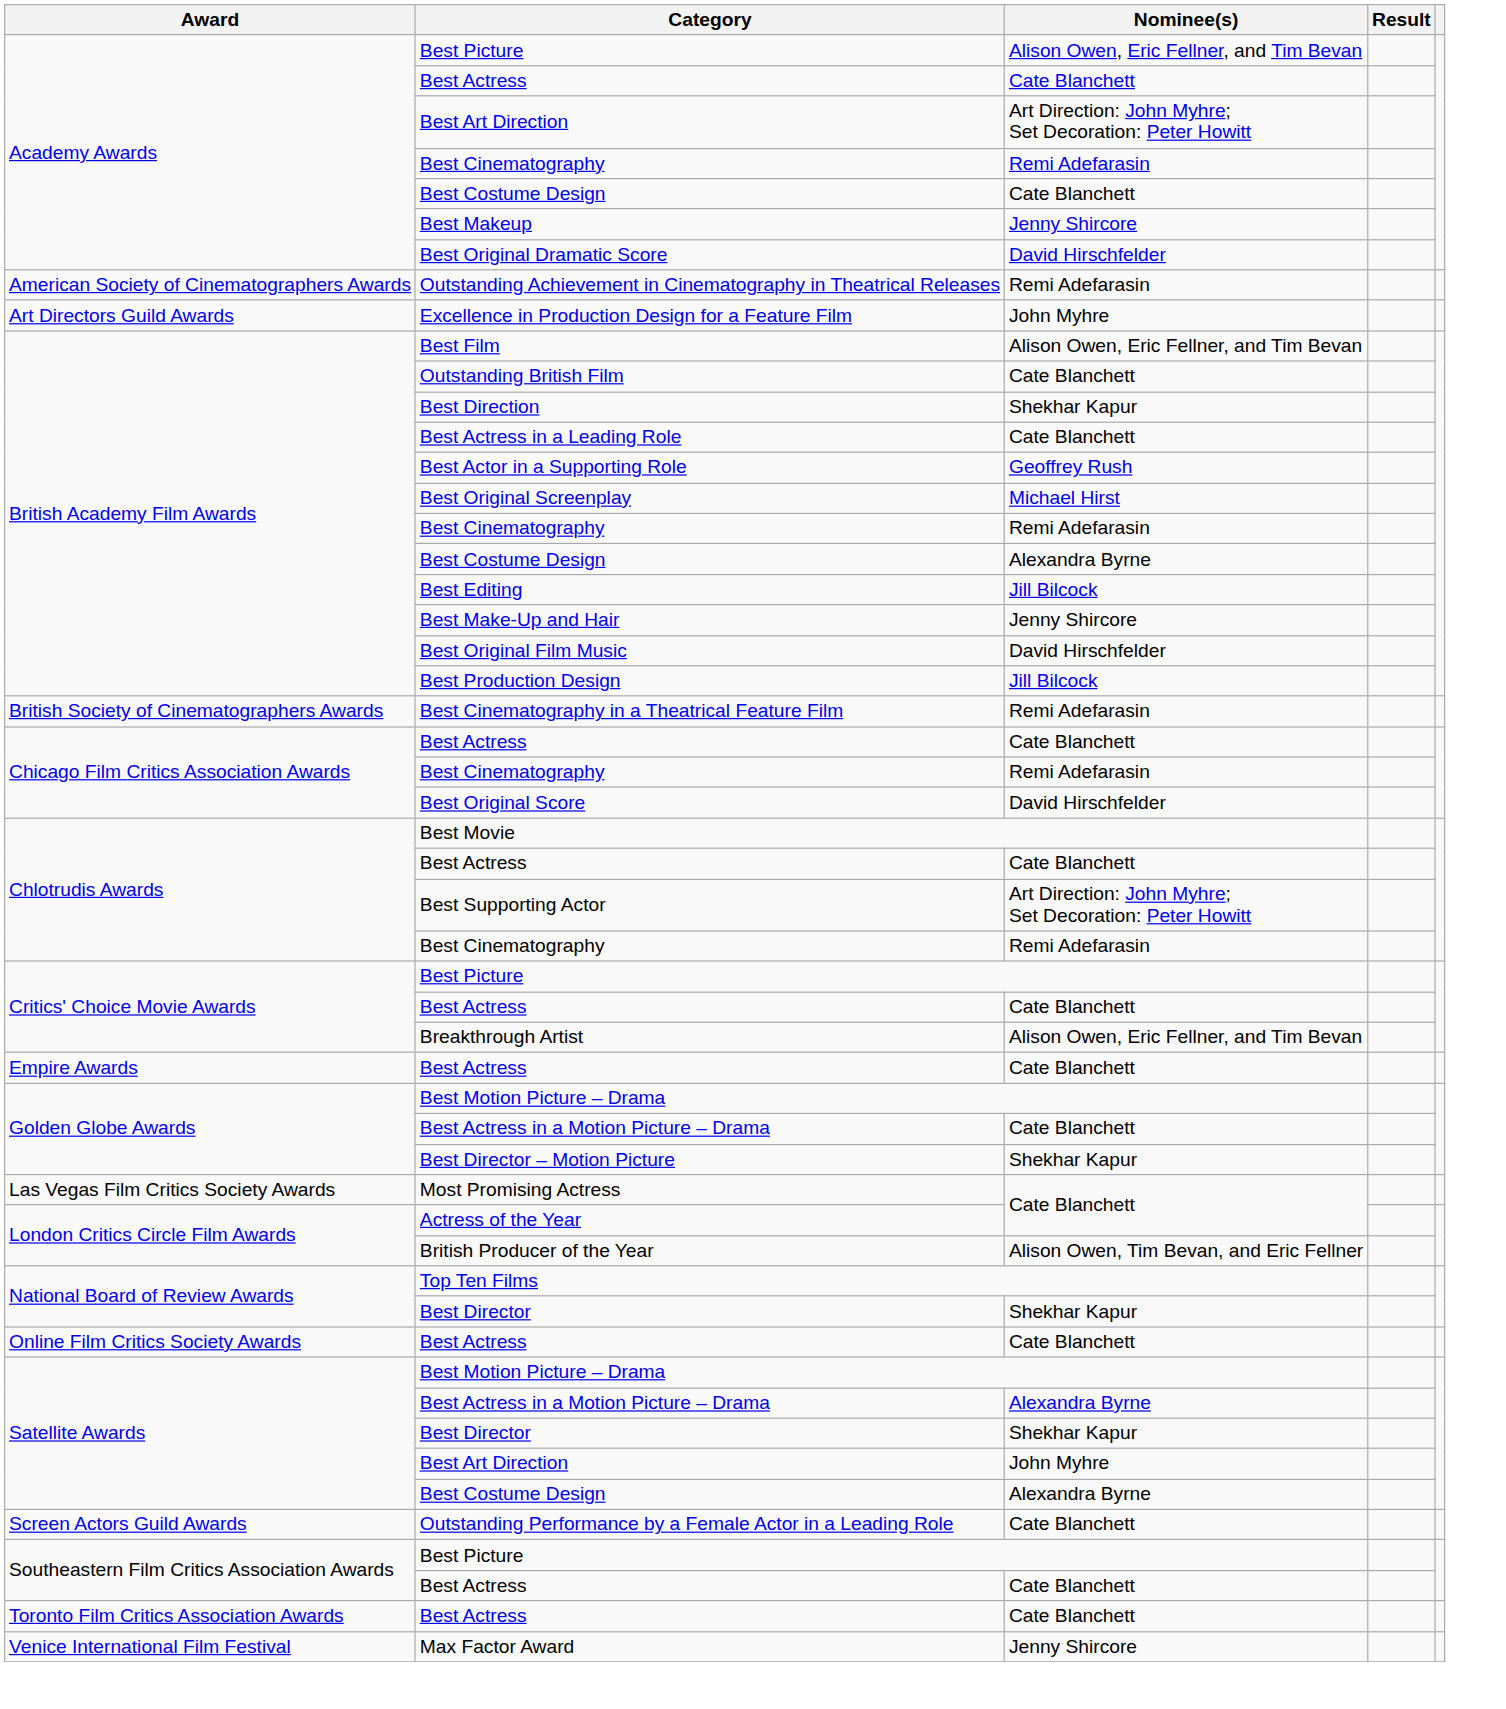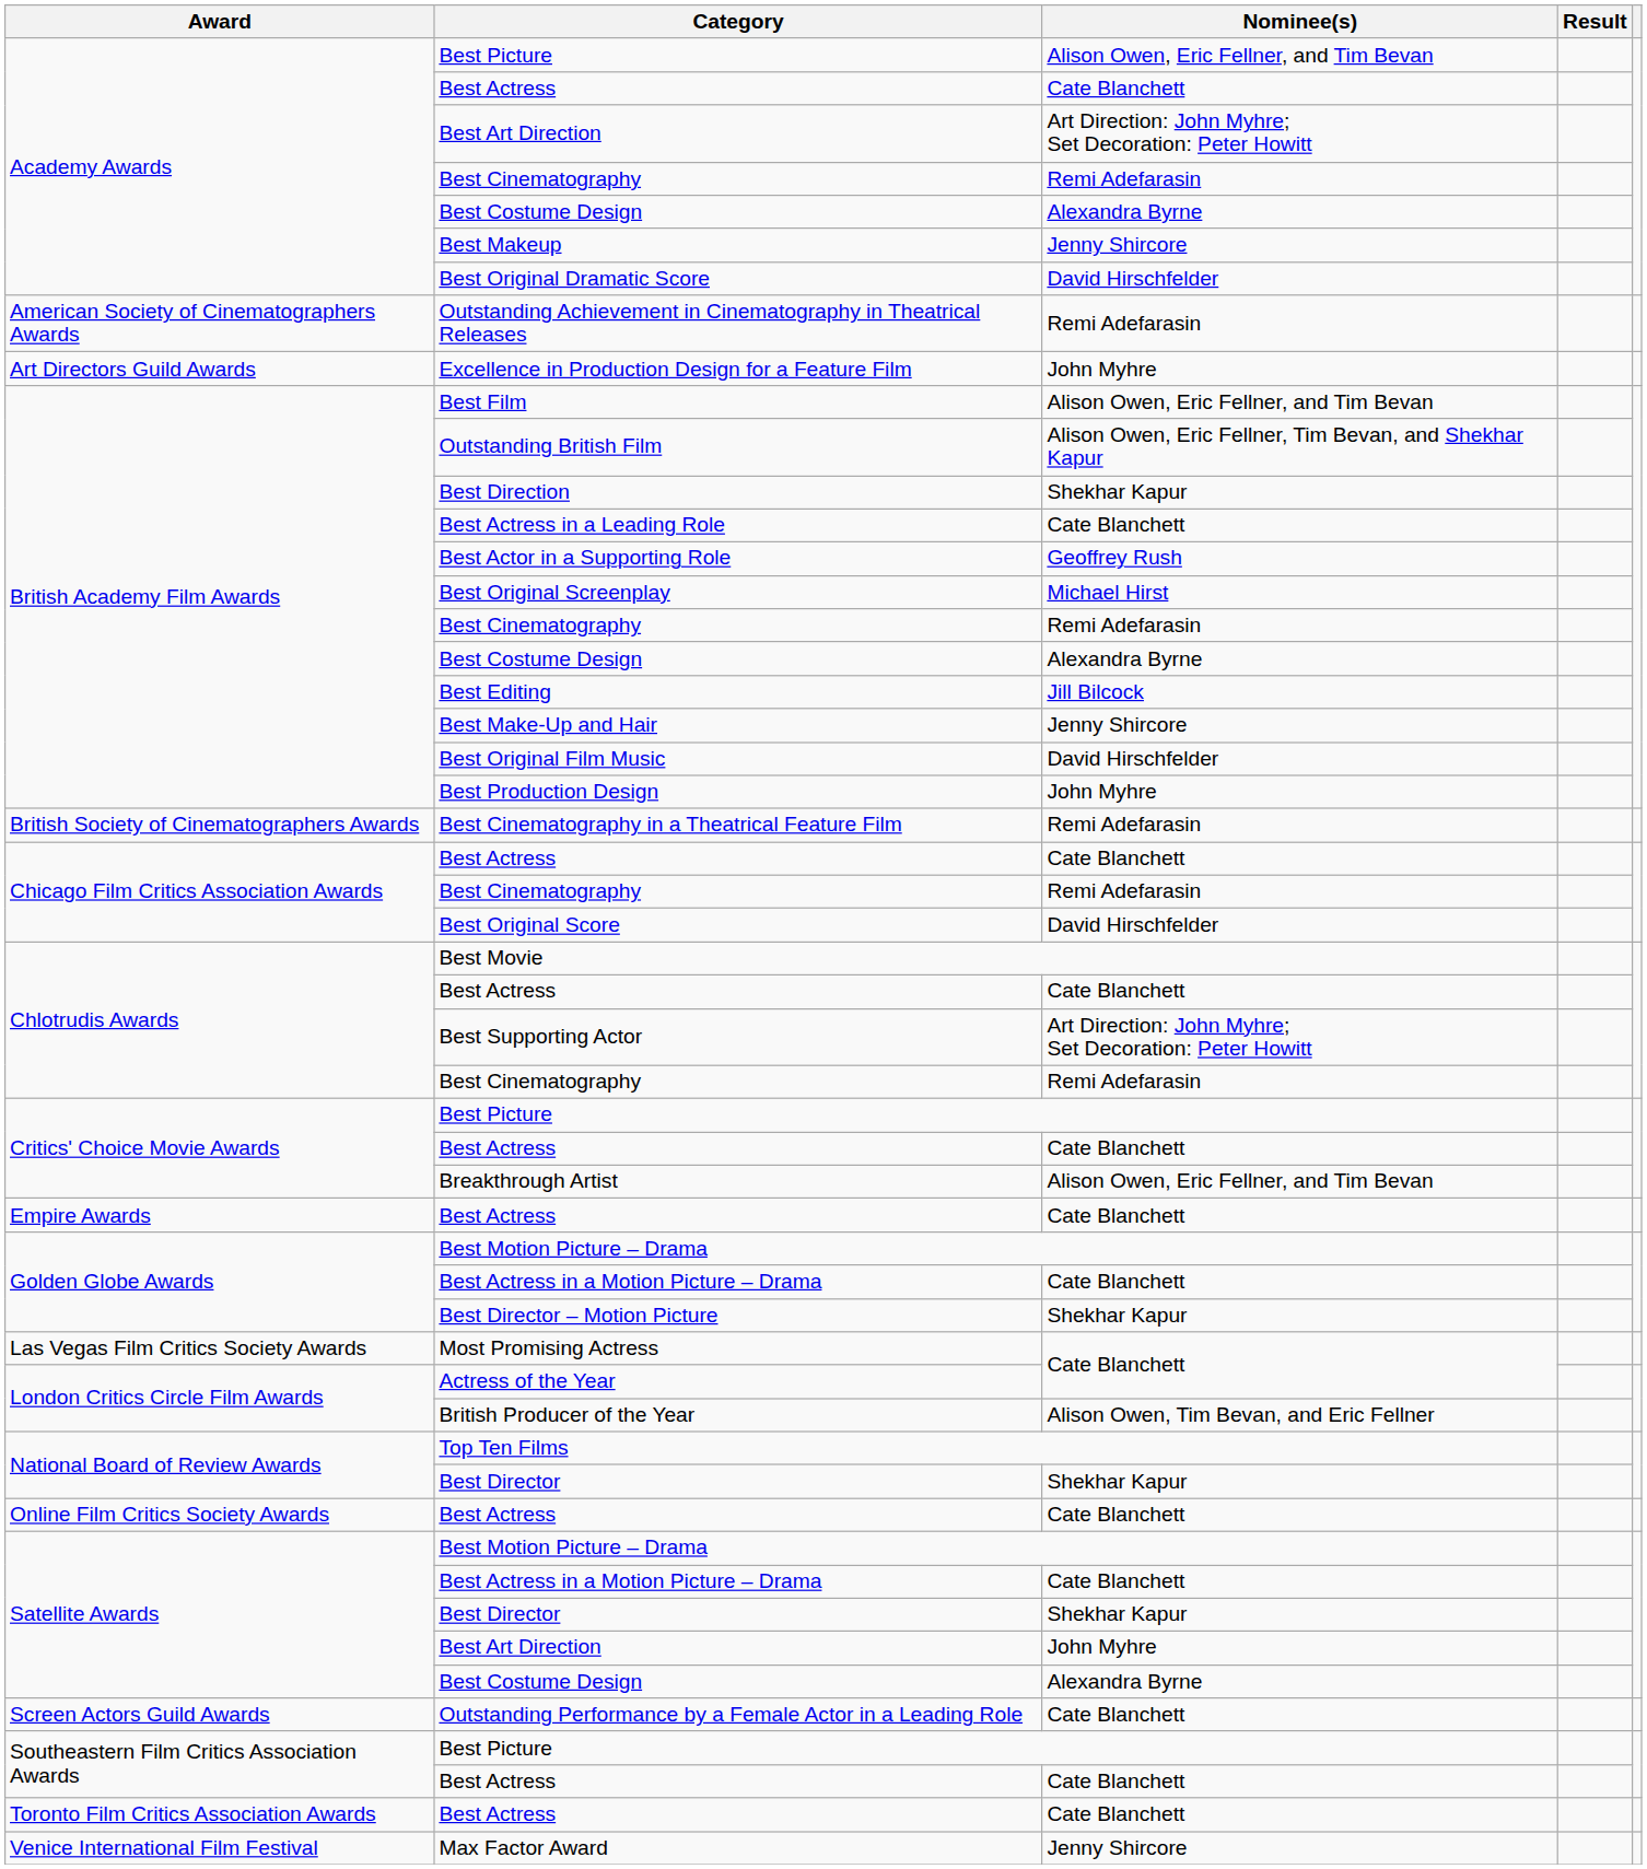 <table class="wikitable plainrowheaders">
 <tr>
 <th>Award</th>
 <th>Category</th>
 <th>Nominee(s)</th>
 <th>Result</th>
 <th class="unsortable"></th>
 </tr>
 <tr>
 <td rowspan="7"><a href='#'>Academy Awards</a></td>
 <td><a href='#'>Best Picture</a></td>
 <td><a href='#'>Alison Owen</a>, <a href='#'>Eric Fellner</a>, and <a href='#'>Tim Bevan</a></td>
 <td></td>
 <td align="center" rowspan="7"></td>
 </tr>
 <tr>
 <td><a href='#'>Best Actress</a></td>
 <td><a href='#'>Cate Blanchett</a></td>
 <td></td>
 </tr>
 <tr>
 <td><a href='#'>Best Art Direction</a></td>
 <td>Art Direction: <a href='#'>John Myhre</a>; <br> Set Decoration: <a href='#'>Peter Howitt</a></td>
 <td></td>
 </tr>
 <tr>
 <td><a href='#'>Best Cinematography</a></td>
 <td><a href='#'>Remi Adefarasin</a></td>
 <td></td>
 </tr>
 <tr>
 <td><a href='#'>Best Costume Design</a></td>
-<td>Cate Blanchett</td>
+<td><a href='#'>Alexandra Byrne</a></td>
 <td></td>
 </tr>
 <tr>
 <td><a href='#'>Best Makeup</a></td>
 <td><a href='#'>Jenny Shircore</a></td>
 <td></td>
 </tr>
 <tr>
 <td><a href='#'>Best Original Dramatic Score</a></td>
 <td><a href='#'>David Hirschfelder</a></td>
 <td></td>
 </tr>
 <tr>
 <td><a href='#'>American Society of Cinematographers Awards</a></td>
 <td><a href='#'>Outstanding Achievement in Cinematography in Theatrical Releases</a></td>
 <td>Remi Adefarasin</td>
 <td></td>
 <td align="center"></td>
 </tr>
 <tr>
 <td><a href='#'>Art Directors Guild Awards</a></td>
 <td><a href='#'>Excellence in Production Design for a Feature Film</a></td>
 <td>John Myhre</td>
 <td></td>
 <td align="center"></td>
 </tr>
 <tr>
 <td rowspan="12"><a href='#'>British Academy Film Awards</a></td>
 <td><a href='#'>Best Film</a></td>
 <td>Alison Owen, Eric Fellner, and Tim Bevan</td>
 <td></td>
 <td align="center" rowspan="12"></td>
 </tr>
 <tr>
 <td><a href='#'>Outstanding British Film</a></td>
-<td>Cate Blanchett</td>
+<td>Alison Owen, Eric Fellner, Tim Bevan, and <a href='#'>Shekhar Kapur</a></td>
 <td></td>
 </tr>
 <tr>
 <td><a href='#'>Best Direction</a></td>
 <td>Shekhar Kapur</td>
 <td></td>
 </tr>
 <tr>
 <td><a href='#'>Best Actress in a Leading Role</a></td>
 <td>Cate Blanchett</td>
 <td></td>
 </tr>
 <tr>
 <td><a href='#'>Best Actor in a Supporting Role</a></td>
 <td><a href='#'>Geoffrey Rush</a></td>
 <td></td>
 </tr>
 <tr>
 <td><a href='#'>Best Original Screenplay</a></td>
 <td><a href='#'>Michael Hirst</a></td>
 <td></td>
 </tr>
 <tr>
 <td><a href='#'>Best Cinematography</a></td>
 <td>Remi Adefarasin</td>
 <td></td>
 </tr>
 <tr>
 <td><a href='#'>Best Costume Design</a></td>
 <td>Alexandra Byrne</td>
 <td></td>
 </tr>
 <tr>
 <td><a href='#'>Best Editing</a></td>
 <td><a href='#'>Jill Bilcock</a></td>
 <td></td>
 </tr>
 <tr>
 <td><a href='#'>Best Make-Up and Hair</a></td>
 <td>Jenny Shircore</td>
 <td></td>
 </tr>
 <tr>
 <td><a href='#'>Best Original Film Music</a></td>
 <td>David Hirschfelder</td>
 <td></td>
 </tr>
 <tr>
 <td><a href='#'>Best Production Design</a></td>
-<td><a href='#'>Jill Bilcock</a></td>
+<td>John Myhre</td>
 <td></td>
 </tr>
 <tr>
 <td><a href='#'>British Society of Cinematographers Awards</a></td>
 <td><a href='#'>Best Cinematography in a Theatrical Feature Film</a></td>
 <td>Remi Adefarasin</td>
 <td></td>
 <td align="center"></td>
 </tr>
 <tr>
 <td rowspan="3"><a href='#'>Chicago Film Critics Association Awards</a></td>
 <td><a href='#'>Best Actress</a></td>
 <td>Cate Blanchett</td>
 <td></td>
 <td align="center" rowspan="3"></td>
 </tr>
 <tr>
 <td><a href='#'>Best Cinematography</a></td>
 <td>Remi Adefarasin</td>
 <td></td>
 </tr>
 <tr>
 <td><a href='#'>Best Original Score</a></td>
 <td>David Hirschfelder</td>
 <td></td>
 </tr>
 <tr>
 <td rowspan="4"><a href='#'>Chlotrudis Awards</a></td>
 <td colspan="2">Best Movie</td>
 <td></td>
 <td align="center" rowspan="4"></td>
 </tr>
 <tr>
 <td>Best Actress</td>
 <td>Cate Blanchett</td>
 <td></td>
 </tr>
 <tr>
 <td>Best Supporting Actor</td>
 <td>Art Direction: <a href='#'>John Myhre</a>; <br> Set Decoration: <a href='#'>Peter Howitt</a></td>
 <td></td>
 </tr>
 <tr>
 <td>Best Cinematography</td>
 <td>Remi Adefarasin</td>
 <td></td>
 </tr>
 <tr>
 <td rowspan="3"><a href='#'>Critics' Choice Movie Awards</a></td>
 <td colspan="2"><a href='#'>Best Picture</a></td>
 <td></td>
 <td align="center" rowspan="3"></td>
 </tr>
 <tr>
 <td><a href='#'>Best Actress</a></td>
 <td>Cate Blanchett</td>
 <td></td>
 </tr>
 <tr>
 <td>Breakthrough Artist</td>
 <td>Alison Owen, Eric Fellner, and Tim Bevan</td>
 <td></td>
 </tr>
 <tr>
 <td><a href='#'>Empire Awards</a></td>
 <td><a href='#'>Best Actress</a></td>
 <td>Cate Blanchett</td>
 <td></td>
 <td align="center"></td>
 </tr>
 <tr>
 <td rowspan="3"><a href='#'>Golden Globe Awards</a></td>
 <td colspan="2"><a href='#'>Best Motion Picture – Drama</a></td>
 <td></td>
 <td align="center" rowspan="3"></td>
 </tr>
 <tr>
 <td><a href='#'>Best Actress in a Motion Picture – Drama</a></td>
 <td>Cate Blanchett</td>
 <td></td>
 </tr>
 <tr>
 <td><a href='#'>Best Director – Motion Picture</a></td>
 <td>Shekhar Kapur</td>
 <td></td>
 </tr>
 <tr>
 <td>Las Vegas Film Critics Society Awards</td>
 <td>Most Promising Actress</td>
 <td rowspan="2">Cate Blanchett</td>
 <td></td>
 <td align="center"></td>
 </tr>
 <tr>
 <td rowspan="2"><a href='#'>London Critics Circle Film Awards</a></td>
 <td><a href='#'>Actress of the Year</a></td>
 <td></td>
 <td align="center" rowspan="2"></td>
 </tr>
 <tr>
 <td>British Producer of the Year</td>
 <td>Alison Owen, Tim Bevan, and Eric Fellner</td>
 <td></td>
 </tr>
 <tr>
 <td rowspan="2"><a href='#'>National Board of Review Awards</a></td>
 <td colspan="2"><a href='#'>Top Ten Films</a></td>
 <td></td>
 <td align="center" rowspan="2"></td>
 </tr>
 <tr>
 <td><a href='#'>Best Director</a></td>
 <td>Shekhar Kapur</td>
 <td></td>
 </tr>
 <tr>
 <td><a href='#'>Online Film Critics Society Awards</a></td>
 <td><a href='#'>Best Actress</a></td>
 <td>Cate Blanchett</td>
 <td></td>
 <td align="center"></td>
 </tr>
 <tr>
 <td rowspan="5"><a href='#'>Satellite Awards</a></td>
 <td colspan="2"><a href='#'>Best Motion Picture – Drama</a></td>
 <td></td>
 <td align="center" rowspan="5"></td>
 </tr>
 <tr>
 <td><a href='#'>Best Actress in a Motion Picture – Drama</a></td>
-<td><a href='#'>Alexandra Byrne</a></td>
+<td>Cate Blanchett</td>
 <td></td>
 </tr>
 <tr>
 <td><a href='#'>Best Director</a></td>
 <td>Shekhar Kapur</td>
 <td></td>
 </tr>
 <tr>
 <td><a href='#'>Best Art Direction</a></td>
 <td>John Myhre</td>
 <td></td>
 </tr>
 <tr>
 <td><a href='#'>Best Costume Design</a></td>
 <td>Alexandra Byrne</td>
 <td></td>
 </tr>
 <tr>
 <td><a href='#'>Screen Actors Guild Awards</a></td>
 <td><a href='#'>Outstanding Performance by a Female Actor in a Leading Role</a></td>
 <td>Cate Blanchett</td>
 <td></td>
 <td align="center"></td>
 </tr>
 <tr>
 <td rowspan="2">Southeastern Film Critics Association Awards</td>
 <td colspan="2">Best Picture</td>
 <td></td>
 <td align="center" rowspan="2"></td>
 </tr>
 <tr>
 <td>Best Actress</td>
 <td>Cate Blanchett </td>
 <td></td>
 </tr>
 <tr>
 <td><a href='#'>Toronto Film Critics Association Awards</a></td>
 <td><a href='#'>Best Actress</a></td>
 <td>Cate Blanchett</td>
 <td></td>
 <td align="center"></td>
 </tr>
 <tr>
 <td><a href='#'>Venice International Film Festival</a></td>
 <td>Max Factor Award</td>
 <td>Jenny Shircore</td>
 <td></td>
 <td align="center"></td>
 </tr>
 </table>
